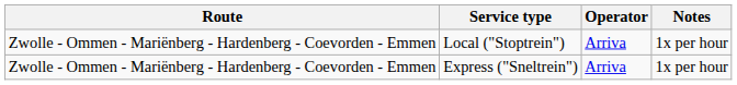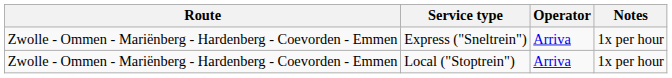 <table class="wikitable">
 <tr>
 <th>Route</th>
 <th>Service type</th>
 <th>Operator</th>
 <th>Notes</th>
 </tr>
 <tr>
 <td>Zwolle - Ommen - Mariënberg - Hardenberg - Coevorden - Emmen</td>
-<td>Local ("Stoptrein")</td>
+<td>Express ("Sneltrein")</td>
 <td><a href='#'>Arriva</a></td>
 <td>1x per hour</td>
 </tr>
 <tr>
 <td>Zwolle - Ommen - Mariënberg - Hardenberg - Coevorden - Emmen</td>
-<td>Express ("Sneltrein")</td>
+<td>Local ("Stoptrein")</td>
 <td><a href='#'>Arriva</a></td>
 <td>1x per hour</td>
 </tr>
 </table>
